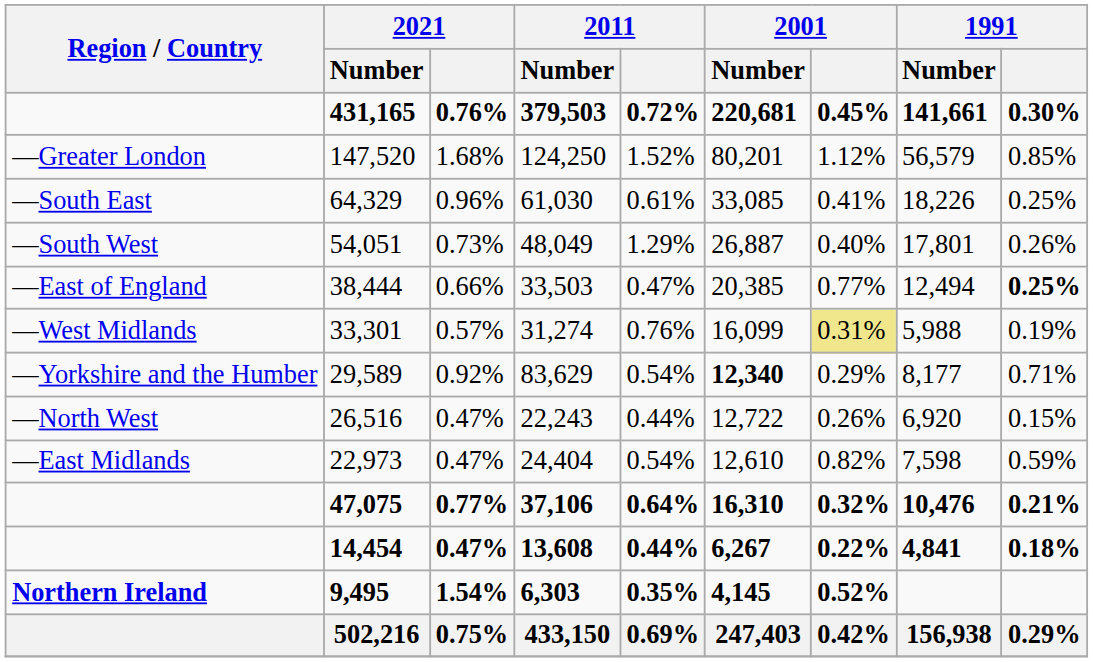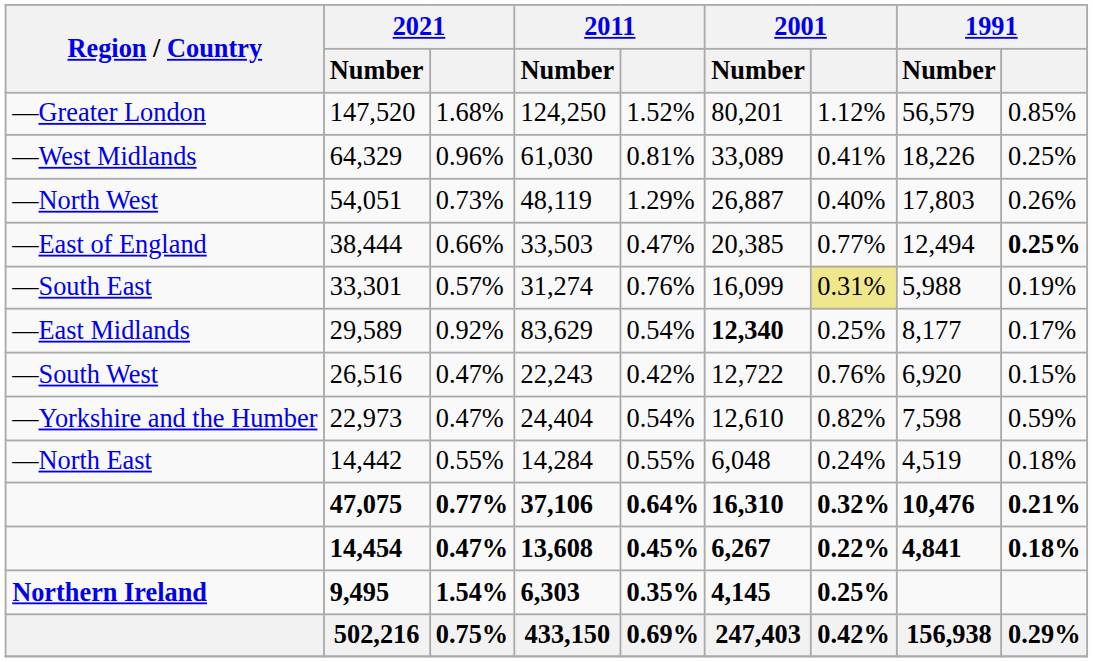 <table class="wikitable sortable" style="font-size:90%; margin:auto;">
 <tr>
 <th rowspan="2"><a href='#'>Region</a> / <a href='#'>Country</a></th>
 <th colspan="2"><a href='#'>2021</a></th>
 <th colspan="2"><a href='#'>2011</a></th>
 <th colspan="2"><a href='#'>2001</a></th>
 <th colspan="2"><a href='#'>1991</a></th>
 </tr>
 <tr>
 <th>Number</th>
 <th></th>
 <th>Number</th>
 <th></th>
 <th>Number</th>
 <th></th>
 <th>Number</th>
 <th></th>
 </tr>
 <tr>
-<td><strong></strong></td>
-<td><strong>431,165</strong></td>
-<td><strong>0.76%</strong></td>
-<td><strong>379,503</strong></td>
-<td><strong>0.72%</strong></td>
-<td><strong>220,681</strong></td>
-<td><strong>0.45%</strong></td>
-<td><strong>141,661</strong></td>
-<td><strong>0.30%</strong></td>
-</tr>
-<tr>
 <td>—<a href='#'>Greater London</a></td>
 <td>147,520</td>
 <td>1.68%</td>
 <td>124,250</td>
 <td>1.52%</td>
 <td>80,201</td>
 <td>1.12%</td>
 <td>56,579</td>
 <td>0.85%</td>
 </tr>
 <tr>
-<td>—<a href='#'>South East</a></td>
+<td>—<a href='#'>West Midlands</a></td>
 <td>64,329</td>
 <td>0.96%</td>
 <td>61,030</td>
-<td>0.61%</td>
-<td>33,085</td>
+<td>0.81%</td>
+<td>33,089</td>
 <td>0.41%</td>
 <td>18,226</td>
 <td>0.25%</td>
 </tr>
 <tr>
-<td>—<a href='#'>South West</a></td>
+<td>—<a href='#'>North West</a></td>
 <td>54,051</td>
 <td>0.73%</td>
-<td>48,049</td>
+<td>48,119</td>
 <td>1.29%</td>
 <td>26,887</td>
 <td>0.40%</td>
-<td>17,801</td>
+<td>17,803</td>
 <td>0.26%</td>
 </tr>
 <tr>
 <td>—<a href='#'>East of England</a></td>
 <td>38,444</td>
 <td>0.66%</td>
 <td>33,503</td>
 <td>0.47%</td>
 <td>20,385</td>
 <td>0.77%</td>
 <td>12,494</td>
 <td><strong>0.25%</strong></td>
 </tr>
 <tr>
-<td>—<a href='#'>West Midlands</a></td>
+<td>—<a href='#'>South East</a></td>
 <td>33,301</td>
 <td>0.57%</td>
 <td>31,274</td>
 <td>0.76%</td>
 <td>16,099</td>
 <td style="background: khaki;">0.31%</td>
 <td>5,988</td>
 <td>0.19%</td>
 </tr>
 <tr>
-<td>—<a href='#'>Yorkshire and the Humber</a></td>
+<td>—<a href='#'>East Midlands</a></td>
 <td>29,589</td>
 <td>0.92%</td>
 <td>83,629</td>
 <td>0.54%</td>
 <td><strong>12,340</strong></td>
-<td>0.29%</td>
+<td>0.25%</td>
 <td>8,177</td>
-<td>0.71%</td>
+<td>0.17%</td>
 </tr>
 <tr>
-<td>—<a href='#'>North West</a></td>
+<td>—<a href='#'>South West</a></td>
 <td>26,516</td>
 <td>0.47%</td>
 <td>22,243</td>
-<td>0.44%</td>
+<td>0.42%</td>
 <td>12,722</td>
-<td>0.26%</td>
+<td>0.76%</td>
 <td>6,920</td>
 <td>0.15%</td>
 </tr>
 <tr>
-<td>—<a href='#'>East Midlands</a></td>
+<td>—<a href='#'>Yorkshire and the Humber</a></td>
 <td>22,973</td>
 <td>0.47%</td>
 <td>24,404</td>
 <td>0.54%</td>
 <td>12,610</td>
 <td>0.82%</td>
 <td>7,598</td>
 <td>0.59%</td>
+</tr>
+<tr>
+<td>—<a href='#'>North East</a></td>
+<td>14,442</td>
+<td>0.55%</td>
+<td>14,284</td>
+<td>0.55%</td>
+<td>6,048</td>
+<td>0.24%</td>
+<td>4,519</td>
+<td>0.18%</td>
 </tr>
 <tr>
 <td><strong></strong></td>
 <td><strong>47,075</strong></td>
 <td><strong>0.77%</strong></td>
 <td><strong>37,106</strong></td>
 <td><strong>0.64%</strong></td>
 <td><strong>16,310</strong></td>
 <td><strong>0.32%</strong></td>
 <td><strong>10,476</strong></td>
 <td><strong>0.21%</strong></td>
 </tr>
 <tr>
 <td><strong></strong></td>
 <td><strong>14,454</strong></td>
 <td><strong>0.47%</strong></td>
 <td><strong>13,608</strong></td>
-<td><strong>0.44%</strong></td>
+<td><strong>0.45%</strong></td>
 <td><strong>6,267</strong></td>
 <td><strong>0.22%</strong></td>
 <td><strong>4,841</strong></td>
 <td><strong>0.18%</strong></td>
 </tr>
 <tr>
 <td><strong><a href='#'>Northern Ireland</a></strong></td>
 <td><strong>9,495</strong></td>
 <td><strong>1.54%</strong></td>
 <td><strong>6,303</strong></td>
 <td><strong>0.35%</strong></td>
 <td><strong>4,145</strong></td>
-<td><strong>0.52%</strong></td>
+<td><strong>0.25%</strong></td>
 <td></td>
 <td></td>
 </tr>
 <tr>
 <th><strong></strong></th>
 <th><strong>502,216</strong></th>
 <th><strong>0.75%</strong></th>
 <th><strong>433,150</strong></th>
 <th><strong>0.69%</strong></th>
 <th><strong>247,403</strong></th>
 <th><strong>0.42%</strong></th>
 <th><strong>156,938</strong></th>
 <th><strong>0.29%</strong></th>
 </tr>
 <tr>
 </tr>
 </table>
